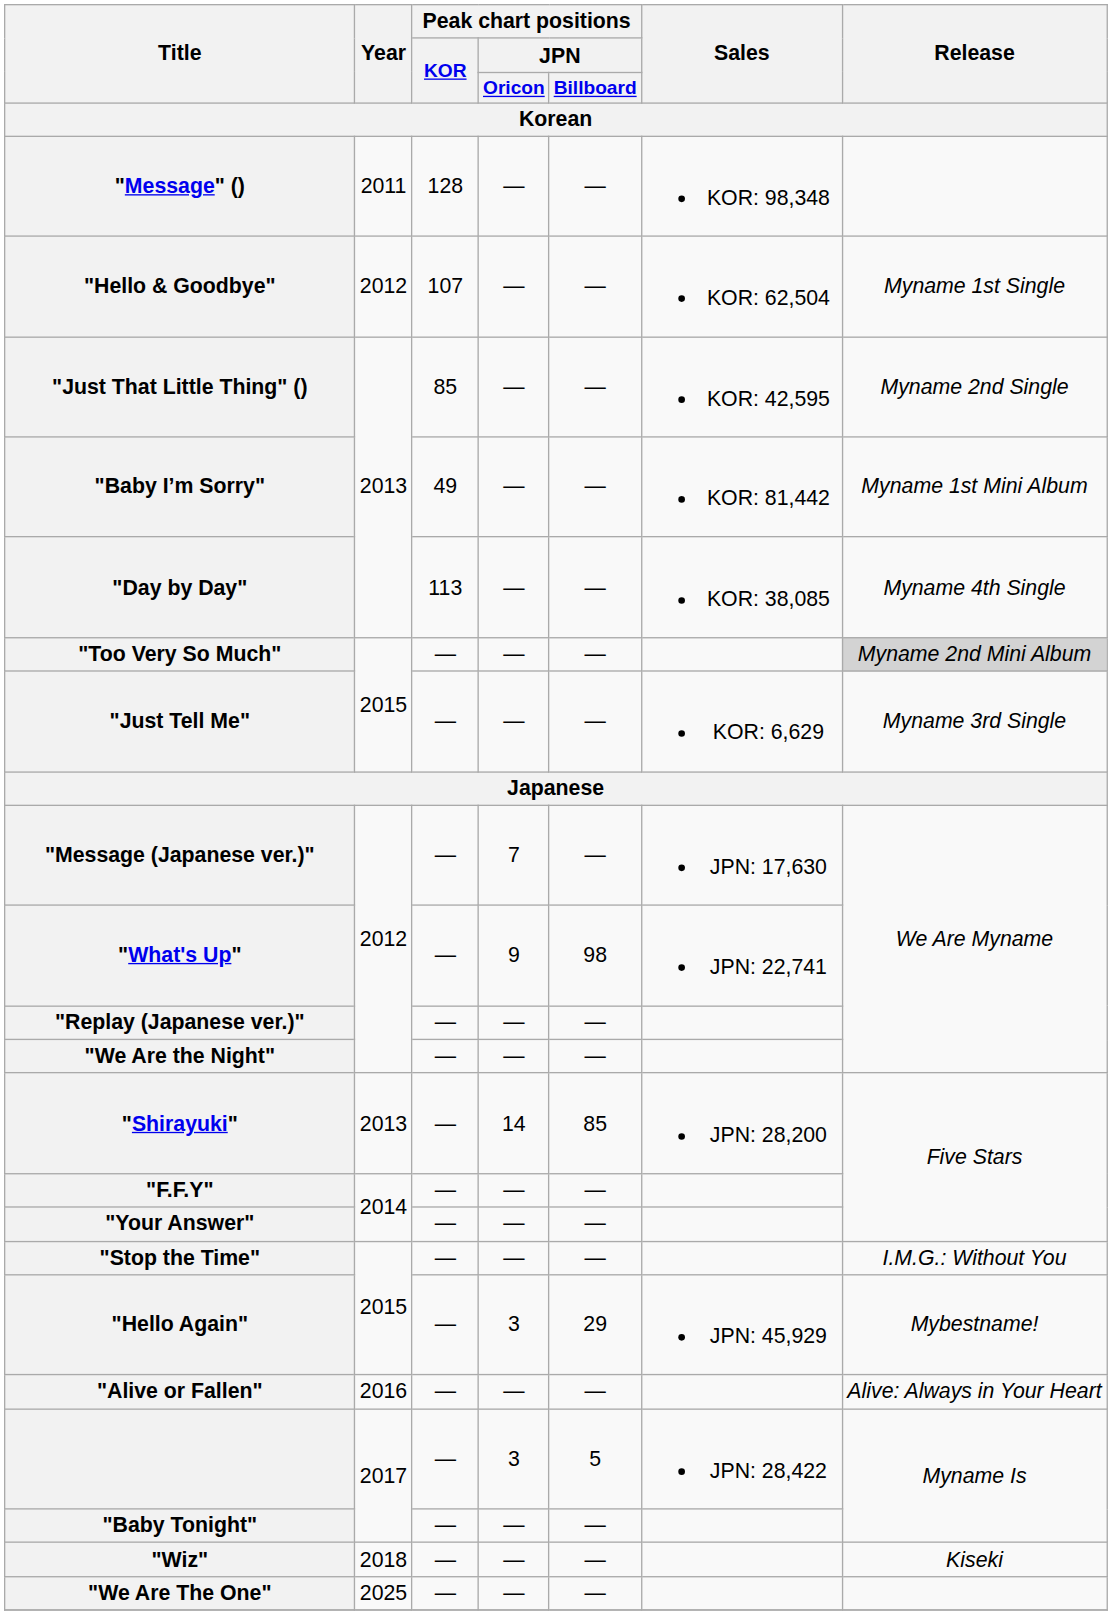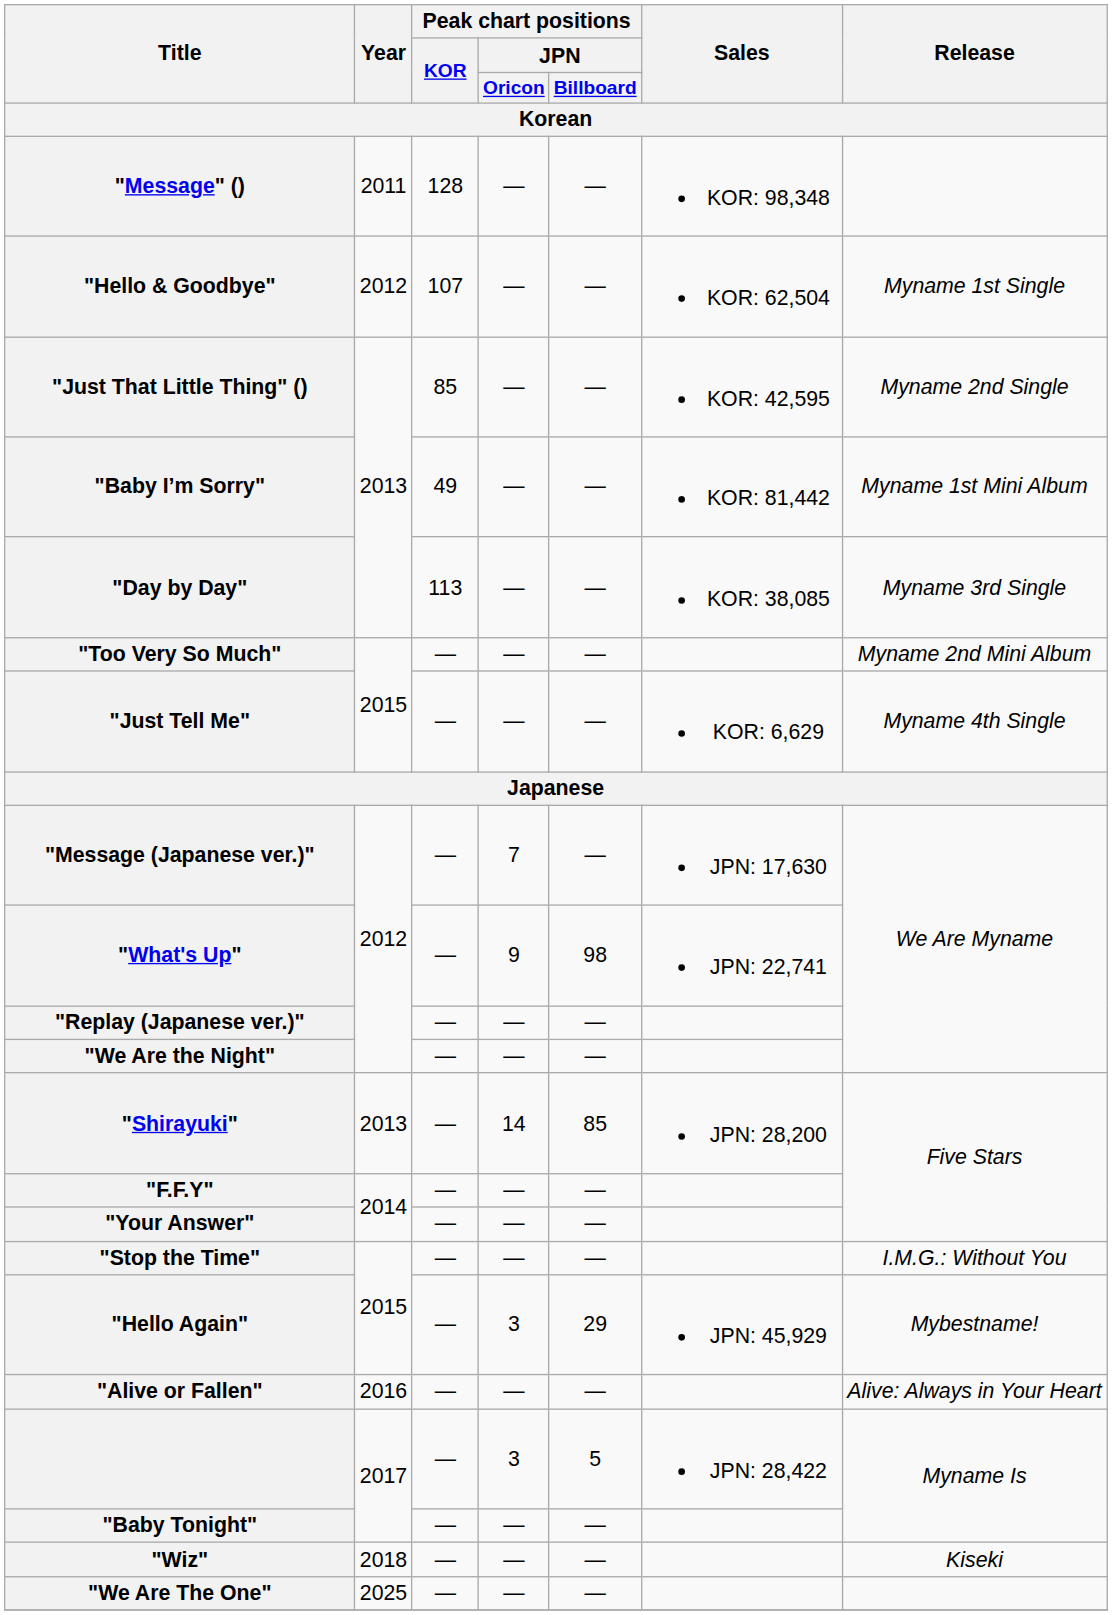 <table class="wikitable plainrowheaders" style="text-align:center;" border="1">
 <tr>
 <th scope="col" rowspan="3" style="width:16em;">Title</th>
 <th scope="col" rowspan="3">Year</th>
 <th scope="col" colspan="3">Peak chart positions</th>
 <th scope="col" rowspan="3" style="width:9em;">Sales</th>
 <th scope="col" rowspan="3">Release</th>
 </tr>
 <tr>
 <th scope="col" rowspan="2" style="width:3em;font-size:90%;"><a href='#'>KOR</a><br></th>
 <th scope="col" colspan="2">JPN</th>
 </tr>
 <tr>
 <th scope="col" style="width:3em;font-size:90%;"><a href='#'>Oricon</a><br></th>
 <th scope="col" style="width:3em;font-size:90%;"><a href='#'>Billboard</a><br></th>
 </tr>
 <tr>
 <th colspan="7">Korean</th>
 </tr>
 <tr>
 <th scope="row">"<a href='#'>Message</a>" ()</th>
 <td>2011</td>
 <td>128</td>
 <td>—</td>
 <td>—</td>
 <td><br><ul><li>KOR: 98,348</li></ul></td>
 <td></td>
 </tr>
 <tr>
 <th scope="row">"Hello & Goodbye"</th>
 <td>2012</td>
 <td>107</td>
 <td>—</td>
 <td>—</td>
 <td><br><ul><li>KOR: 62,504</li></ul></td>
 <td><em>Myname 1st Single</em></td>
 </tr>
 <tr>
 <th scope="row">"Just That Little Thing" ()</th>
 <td rowspan="3">2013</td>
 <td>85</td>
 <td>—</td>
 <td>—</td>
 <td><br><ul><li>KOR: 42,595</li></ul></td>
 <td><em>Myname 2nd Single</em></td>
 </tr>
 <tr>
 <th scope="row">"Baby I’m Sorry"</th>
 <td>49</td>
 <td>—</td>
 <td>—</td>
 <td><br><ul><li>KOR: 81,442</li></ul></td>
 <td><em>Myname 1st Mini Album</em></td>
 </tr>
 <tr>
 <th scope="row">"Day by Day"</th>
 <td>113</td>
 <td>—</td>
 <td>—</td>
 <td><br><ul><li>KOR: 38,085</li></ul></td>
-<td><em>Myname 4th Single</em></td>
+<td><em>Myname 3rd Single</em></td>
 </tr>
 <tr>
 <th scope="row">"Too Very So Much"</th>
 <td rowspan="2">2015</td>
 <td>—</td>
 <td>—</td>
 <td>—</td>
 <td></td>
-<td style="background: lightgrey;"><em>Myname 2nd Mini Album</em></td>
+<td><em>Myname 2nd Mini Album</em></td>
 </tr>
 <tr>
 <th scope="row">"Just Tell Me"</th>
 <td>—</td>
 <td>—</td>
 <td>—</td>
 <td><br><ul><li>KOR: 6,629</li></ul></td>
-<td><em>Myname 3rd Single</em></td>
+<td><em>Myname 4th Single</em></td>
 </tr>
 <tr>
 <th colspan="7">Japanese</th>
 </tr>
 <tr>
 <th scope="row">"Message (Japanese ver.)"</th>
 <td rowspan="4">2012</td>
 <td>—</td>
 <td>7</td>
 <td>—</td>
 <td><br><ul><li>JPN: 17,630</li></ul></td>
 <td rowspan="4"><em>We Are Myname</em></td>
 </tr>
 <tr>
 <th scope="row">"<a href='#'>What's Up</a>"</th>
 <td>—</td>
 <td>9</td>
 <td>98</td>
 <td><br><ul><li>JPN: 22,741</li></ul></td>
 </tr>
 <tr>
 <th scope="row">"Replay (Japanese ver.)"</th>
 <td>—</td>
 <td>—</td>
 <td>—</td>
 <td></td>
 </tr>
 <tr>
 <th scope="row">"We Are the Night"</th>
 <td>—</td>
 <td>—</td>
 <td>—</td>
 <td></td>
 </tr>
 <tr>
 <th scope="row">"<a href='#'>Shirayuki</a>"</th>
 <td>2013</td>
 <td>—</td>
 <td>14</td>
 <td>85</td>
 <td><br><ul><li>JPN: 28,200</li></ul></td>
 <td rowspan="3"><em>Five Stars</em></td>
 </tr>
 <tr>
 <th scope="row">"F.F.Y"</th>
 <td rowspan="2">2014</td>
 <td>—</td>
 <td>—</td>
 <td>—</td>
 <td></td>
 </tr>
 <tr>
 <th scope="row">"Your Answer"</th>
 <td>—</td>
 <td>—</td>
 <td>—</td>
 <td></td>
 </tr>
 <tr>
 <th scope="row">"Stop the Time"</th>
 <td rowspan="2">2015</td>
 <td>—</td>
 <td>—</td>
 <td>—</td>
 <td></td>
 <td><em>I.M.G.: Without You</em></td>
 </tr>
 <tr>
 <th scope="row">"Hello Again"</th>
 <td>—</td>
 <td>3</td>
 <td>29</td>
 <td><br><ul><li>JPN: 45,929</li></ul></td>
 <td><em>Mybestname!</em></td>
 </tr>
 <tr>
 <th scope="row">"Alive or Fallen"</th>
 <td>2016</td>
 <td>—</td>
 <td>—</td>
 <td>—</td>
 <td></td>
 <td><em>Alive: Always in Your Heart</em></td>
 </tr>
 <tr>
 <th scope="row"></th>
 <td rowspan="2">2017</td>
 <td>—</td>
 <td>3</td>
 <td>5</td>
 <td><br><ul><li>JPN: 28,422</li></ul></td>
 <td rowspan="2"><em>Myname Is</em></td>
 </tr>
 <tr>
 <th scope="row">"Baby Tonight"</th>
 <td>—</td>
 <td>—</td>
 <td>—</td>
 <td></td>
 </tr>
 <tr>
 <th scope="row">"Wiz"</th>
 <td>2018</td>
 <td>—</td>
 <td>—</td>
 <td>—</td>
 <td></td>
 <td><em>Kiseki</em></td>
 </tr>
 <tr>
 <th scope="row">"We Are The One"</th>
 <td>2025</td>
 <td>—</td>
 <td>—</td>
 <td>—</td>
 <td></td>
 <td></td>
 </tr>
 <tr>
 </tr>
 </table>
